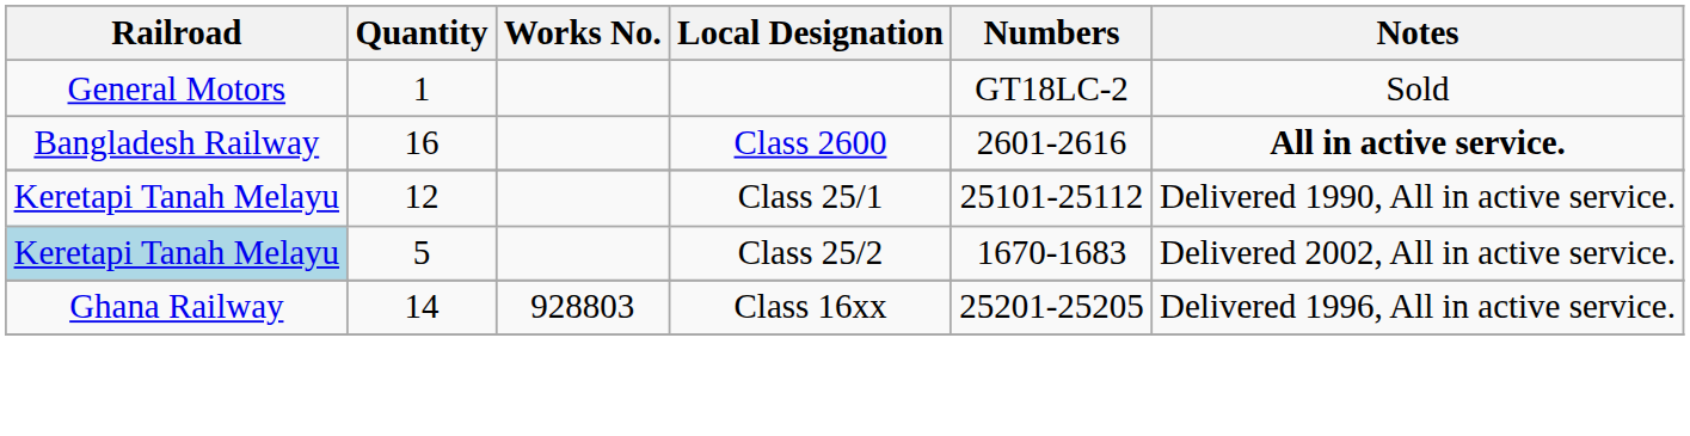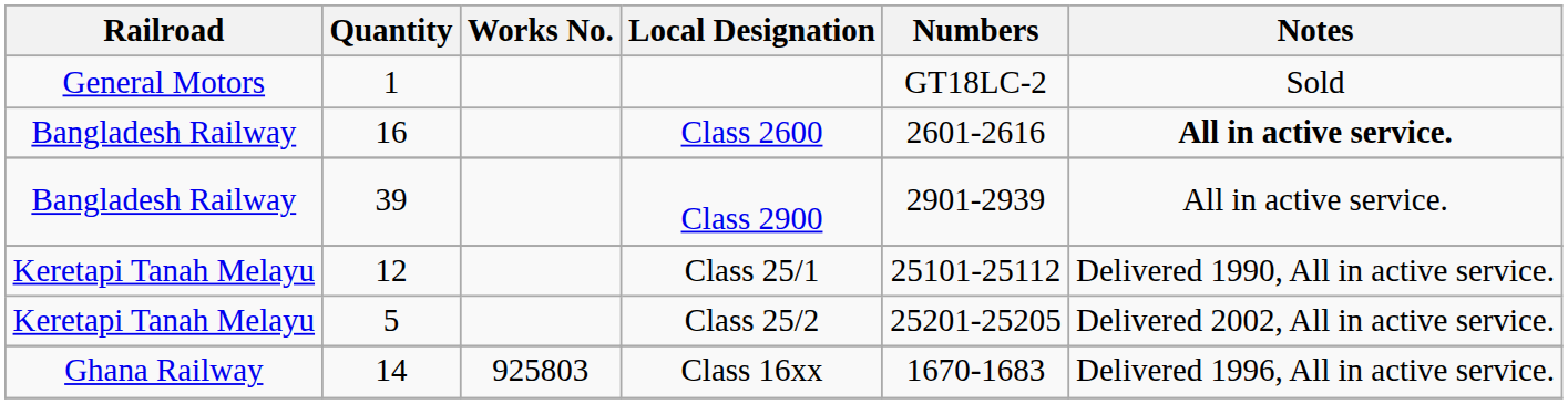 <table class="wikitable">
 <tr>
 <th>Railroad</th>
 <th>Quantity</th>
 <th>Works No.</th>
 <th>Local Designation</th>
 <th>Numbers</th>
 <th>Notes</th>
 </tr>
 <tr align="center">
 <td><a href='#'>General Motors</a></td>
 <td>1</td>
 <td></td>
 <td></td>
 <td>GT18LC-2</td>
 <td>Sold</td>
 </tr>
 <tr align="center">
 <td><a href='#'>Bangladesh Railway</a></td>
 <td>16</td>
 <td></td>
 <td><a href='#'>Class 2600</a></td>
 <td>2601-2616</td>
 <td><strong>All in active service.</strong></td>
 </tr>
 <tr>
 </tr>
+<tr align="center">
+<td><a href='#'>Bangladesh Railway</a></td>
+<td>39</td>
+<td></td>
+<td><br><a href='#'>Class 2900</a></td>
+<td>2901-2939</td>
+<td>All in active service.</td>
+</tr>
 <tr>
 </tr>
 <tr align="center">
 <td><a href='#'>Keretapi Tanah Melayu</a></td>
 <td>12</td>
 <td></td>
 <td>Class 25/1</td>
 <td>25101-25112</td>
 <td>Delivered 1990, All in active service.</td>
 </tr>
 <tr align="center">
-<td style="background: lightblue;"><a href='#'>Keretapi Tanah Melayu</a></td>
+<td><a href='#'>Keretapi Tanah Melayu</a></td>
 <td>5</td>
 <td></td>
 <td>Class 25/2</td>
-<td>1670-1683</td>
+<td>25201-25205</td>
 <td>Delivered 2002, All in active service.</td>
 </tr>
 <tr>
 </tr>
 <tr align="center">
 <td><a href='#'>Ghana Railway</a></td>
 <td>14</td>
-<td>928803</td>
+<td>925803</td>
 <td>Class 16xx</td>
-<td>25201-25205</td>
+<td>1670-1683</td>
 <td>Delivered 1996, All in active service.</td>
 </tr>
 <tr>
 </tr>
 </table>
